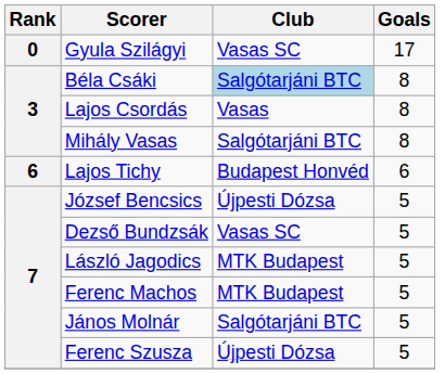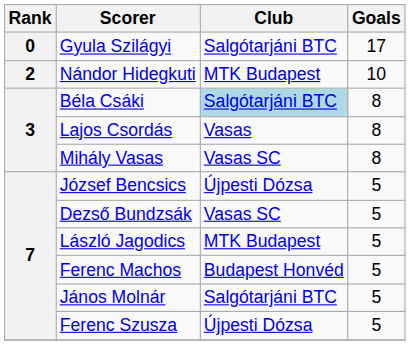 <table class="wikitable" style="text-align:center">
 <tr>
 <th>Rank</th>
 <th>Scorer</th>
 <th>Club</th>
 <th>Goals</th>
 </tr>
 <tr>
 <th rowspan="1">0</th>
 <td align=left> <a href='#'>Gyula Szilágyi</a></td>
-<td align=left><a href='#'>Vasas SC</a></td>
+<td align=left><a href='#'>Salgótarjáni BTC</a></td>
 <td>17</td>
+</tr>
+<tr>
+<th rowspan="1">2</th>
+<td align=left> <a href='#'>Nándor Hidegkuti</a></td>
+<td align=left><a href='#'>MTK Budapest</a></td>
+<td>10</td>
 </tr>
 <tr>
 <th rowspan="3">3</th>
 <td align=left> <a href='#'>Béla Csáki</a></td>
 <td align=left style="background: lightblue;"><a href='#'>Salgótarjáni BTC</a></td>
 <td>8</td>
 </tr>
 <tr>
 <td align=left> <a href='#'>Lajos Csordás</a></td>
 <td align=left><a href='#'>Vasas</a></td>
 <td>8</td>
 </tr>
 <tr>
 <td align=left> <a href='#'>Mihály Vasas</a></td>
-<td align=left><a href='#'>Salgótarjáni BTC</a></td>
+<td align=left><a href='#'>Vasas SC</a></td>
 <td>8</td>
-</tr>
-<tr>
-<th rowspan="1">6</th>
-<td align=left> <a href='#'>Lajos Tichy</a></td>
-<td align=left><a href='#'>Budapest Honvéd</a></td>
-<td>6</td>
 </tr>
 <tr>
 <th rowspan="6">7</th>
 <td align=left> <a href='#'>József Bencsics</a></td>
 <td align=left><a href='#'>Újpesti Dózsa</a></td>
 <td>5</td>
 </tr>
 <tr>
 <td align=left> <a href='#'>Dezső Bundzsák</a></td>
 <td align=left><a href='#'>Vasas SC</a></td>
 <td>5</td>
 </tr>
 <tr>
 <td align=left> <a href='#'>László Jagodics</a></td>
 <td align=left><a href='#'>MTK Budapest</a></td>
 <td>5</td>
 </tr>
 <tr>
 <td align=left> <a href='#'>Ferenc Machos</a></td>
-<td align=left><a href='#'>MTK Budapest</a></td>
+<td align=left><a href='#'>Budapest Honvéd</a></td>
 <td>5</td>
 </tr>
 <tr>
 <td align=left> <a href='#'>János Molnár</a></td>
 <td align=left><a href='#'>Salgótarjáni BTC</a></td>
 <td>5</td>
 </tr>
 <tr>
 <td align=left> <a href='#'>Ferenc Szusza</a></td>
 <td align=left><a href='#'>Újpesti Dózsa</a></td>
 <td>5</td>
 </tr>
 <tr>
 </tr>
 </table>
